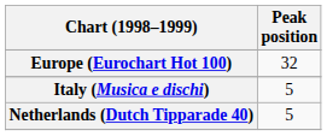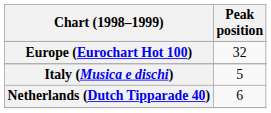 <table class="wikitable plainrowheaders sortable" style="text-align:center">
 <tr>
 <th scope="col">Chart (1998–1999)</th>
 <th scope="col">Peak<br>position</th>
 </tr>
 <tr>
 </tr>
 <tr>
 </tr>
 <tr>
 </tr>
 <tr>
 </tr>
 <tr>
 <th scope="row">Europe (<a href='#'>Eurochart Hot 100</a>)</th>
 <td>32</td>
 </tr>
 <tr>
 </tr>
 <tr>
 <th scope="row">Italy (<em><a href='#'>Musica e dischi</a></em>)</th>
 <td>5</td>
 </tr>
 <tr>
 <th scope="row">Netherlands (<a href='#'>Dutch Tipparade 40</a>)</th>
-<td>5</td>
+<td>6</td>
 </tr>
 <tr>
 </tr>
 <tr>
 </tr>
 <tr>
 </tr>
 <tr>
 </tr>
 <tr>
 </tr>
 <tr>
 </tr>
 </table>
